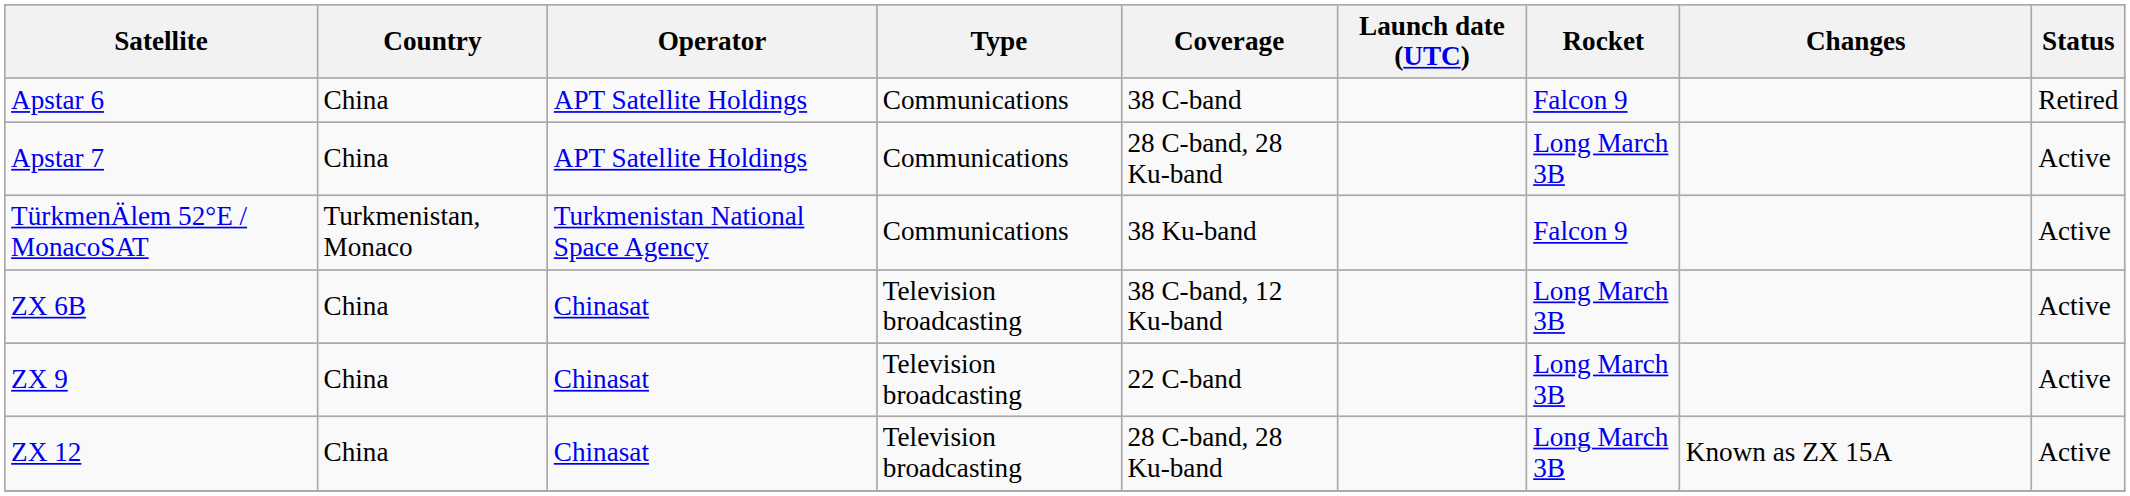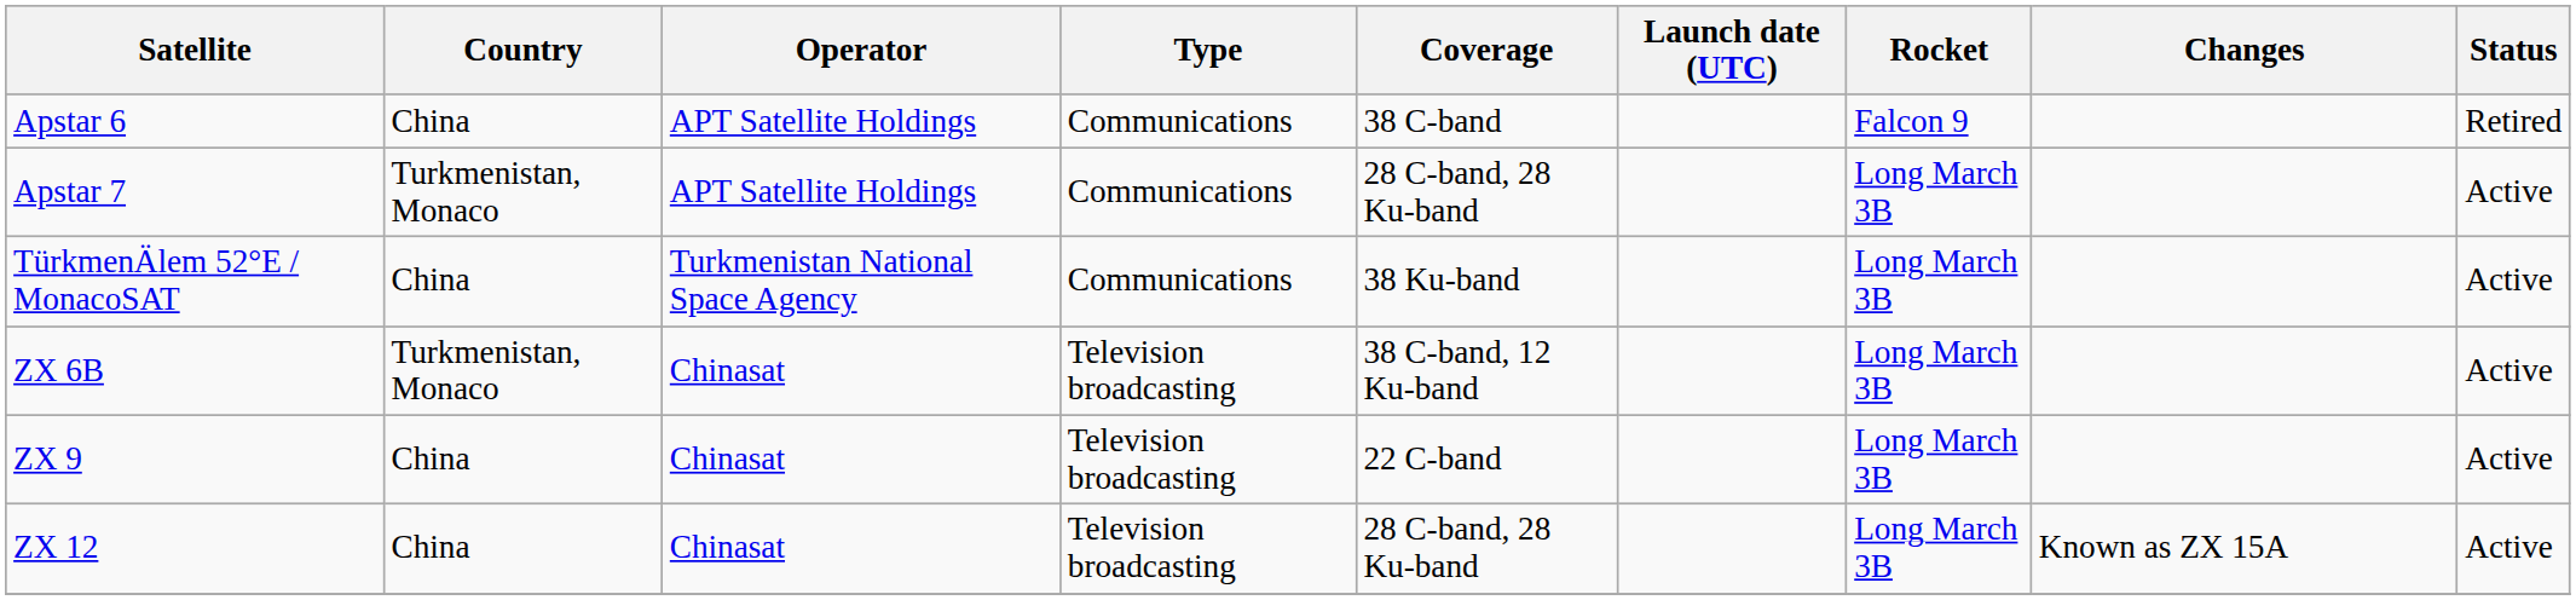 <table class="wikitable sortable" border="1"}>
 <tr>
 <th>Satellite</th>
 <th>Country</th>
 <th>Operator</th>
 <th>Type</th>
 <th>Coverage </th>
 <th>Launch date (<a href='#'>UTC</a>) </th>
 <th>Rocket</th>
 <th width="200pt">Changes</th>
 <th>Status </th>
 </tr>
 <tr>
 <td><a href='#'>Apstar 6</a></td>
 <td>China</td>
 <td><a href='#'>APT Satellite Holdings</a></td>
 <td>Communications</td>
 <td>38 C-band</td>
 <td></td>
 <td><a href='#'>Falcon 9</a></td>
 <td></td>
 <td>Retired</td>
 </tr>
 <tr>
 <td><a href='#'>Apstar 7</a></td>
-<td>China</td>
+<td>Turkmenistan, Monaco</td>
 <td><a href='#'>APT Satellite Holdings</a></td>
 <td>Communications</td>
 <td>28 C-band, 28 Ku-band</td>
 <td></td>
 <td><a href='#'>Long March 3B</a></td>
 <td></td>
 <td>Active</td>
 </tr>
 <tr>
 <td><a href='#'>TürkmenÄlem 52°E / MonacoSAT</a></td>
-<td>Turkmenistan, Monaco</td>
+<td>China</td>
 <td><a href='#'>Turkmenistan National Space Agency</a></td>
 <td>Communications</td>
 <td>38 Ku-band</td>
 <td></td>
-<td><a href='#'>Falcon 9</a></td>
+<td><a href='#'>Long March 3B</a></td>
 <td></td>
 <td>Active</td>
 </tr>
 <tr>
 <td><a href='#'>ZX 6B</a></td>
-<td>China</td>
+<td>Turkmenistan, Monaco</td>
 <td><a href='#'>Chinasat</a></td>
 <td>Television broadcasting</td>
 <td>38 C-band, 12 Ku-band</td>
 <td></td>
 <td><a href='#'>Long March 3B</a></td>
 <td></td>
 <td>Active</td>
 </tr>
 <tr>
 <td><a href='#'>ZX 9</a></td>
 <td>China</td>
 <td><a href='#'>Chinasat</a></td>
 <td>Television broadcasting</td>
 <td>22 C-band</td>
 <td></td>
 <td><a href='#'>Long March 3B</a></td>
 <td></td>
 <td>Active</td>
 </tr>
 <tr>
 <td><a href='#'>ZX 12</a></td>
 <td>China</td>
 <td><a href='#'>Chinasat</a></td>
 <td>Television broadcasting</td>
 <td>28 C-band, 28 Ku-band</td>
 <td></td>
 <td><a href='#'>Long March 3B</a></td>
 <td>Known as ZX 15A</td>
 <td>Active</td>
 </tr>
 <tr>
 </tr>
 </table>
